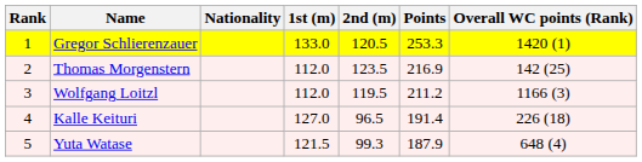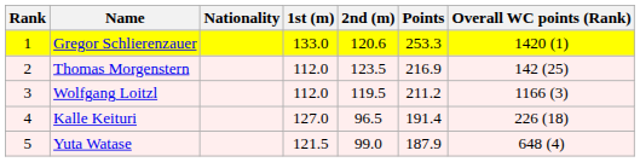 <table class="wikitable">
 <tr>
 <th align=Center>Rank</th>
 <th>Name</th>
 <th>Nationality</th>
 <th align=Center>1st (m)</th>
 <th>2nd (m)</th>
 <th>Points</th>
 <th>Overall WC points (Rank)</th>
 </tr>
 <tr style="background:#ffff00;">
 <td align=center>1</td>
 <td align=left><a href='#'>Gregor Schlierenzauer</a></td>
 <td align=left></td>
 <td align=center>133.0</td>
-<td align=center>120.5</td>
+<td align=center>120.6</td>
 <td align=center>253.3</td>
 <td align=center>1420 (1)</td>
 </tr>
 <tr style="background:#ffeeee;">
 <td align=center>2</td>
 <td align=left><a href='#'>Thomas Morgenstern</a></td>
 <td align=left></td>
 <td align=center>112.0</td>
 <td align=center>123.5</td>
 <td align=center>216.9</td>
 <td align=center>142 (25)</td>
 </tr>
 <tr style="background:#ffeeee;">
 <td align=center>3</td>
 <td align=left><a href='#'>Wolfgang Loitzl</a></td>
 <td align=left></td>
 <td align=center>112.0</td>
 <td align=center>119.5</td>
 <td align=center>211.2</td>
 <td align=center>1166 (3)</td>
 </tr>
 <tr style="background:#ffeeee;">
 <td align=center>4</td>
 <td align=left><a href='#'>Kalle Keituri</a></td>
 <td align=left></td>
 <td align=center>127.0</td>
 <td align=center>96.5</td>
 <td align=center>191.4</td>
 <td align=center>226 (18)</td>
 </tr>
 <tr style="background:#ffeeee;">
 <td align=center>5</td>
 <td align=left><a href='#'>Yuta Watase</a></td>
 <td align=left></td>
 <td align=center>121.5</td>
-<td align=center>99.3</td>
+<td align=center>99.0</td>
 <td align=center>187.9</td>
 <td align=center>648 (4)</td>
 </tr>
 </table>
